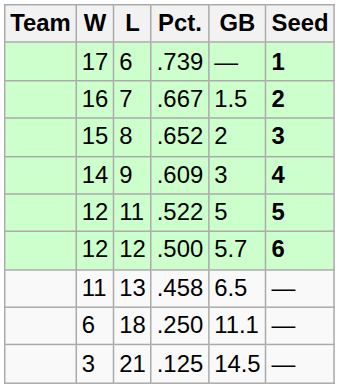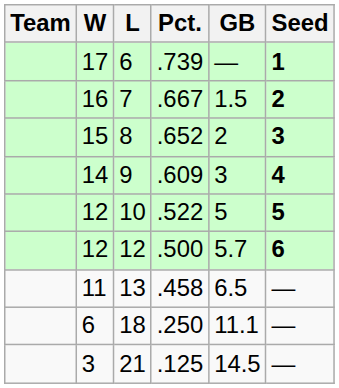 <table class=wikitable>
 <tr>
 <th>Team</th>
 <th>W</th>
 <th>L</th>
 <th>Pct.</th>
 <th>GB</th>
 <th>Seed</th>
 </tr>
 <tr bgcolor=ccffcc>
 <td></td>
 <td>17</td>
 <td>6</td>
 <td>.739</td>
 <td>—</td>
 <td><strong>1</strong></td>
 </tr>
 <tr bgcolor=ccffcc>
 <td></td>
 <td>16</td>
 <td>7</td>
 <td>.667</td>
 <td>1.5</td>
 <td><strong>2</strong></td>
 </tr>
 <tr bgcolor=ccffcc>
 <td></td>
 <td>15</td>
 <td>8</td>
 <td>.652</td>
 <td>2</td>
 <td><strong>3</strong></td>
 </tr>
 <tr bgcolor=ccffcc>
 <td></td>
 <td>14</td>
 <td>9</td>
 <td>.609</td>
 <td>3</td>
 <td><strong>4</strong></td>
 </tr>
 <tr bgcolor=ccffcc>
 <td></td>
 <td>12</td>
-<td>11</td>
+<td>10</td>
 <td>.522</td>
 <td>5</td>
 <td><strong>5</strong></td>
 </tr>
 <tr bgcolor=ccffcc>
 <td></td>
 <td>12</td>
 <td>12</td>
 <td>.500</td>
 <td>5.7</td>
 <td><strong>6</strong></td>
 </tr>
 <tr>
 <td></td>
 <td>11</td>
 <td>13</td>
 <td>.458</td>
 <td>6.5</td>
 <td>—</td>
 </tr>
 <tr>
 <td></td>
 <td>6</td>
 <td>18</td>
 <td>.250</td>
 <td>11.1</td>
 <td>—</td>
 </tr>
 <tr>
 <td></td>
 <td>3</td>
 <td>21</td>
 <td>.125</td>
 <td>14.5</td>
 <td>—</td>
 </tr>
 </table>
